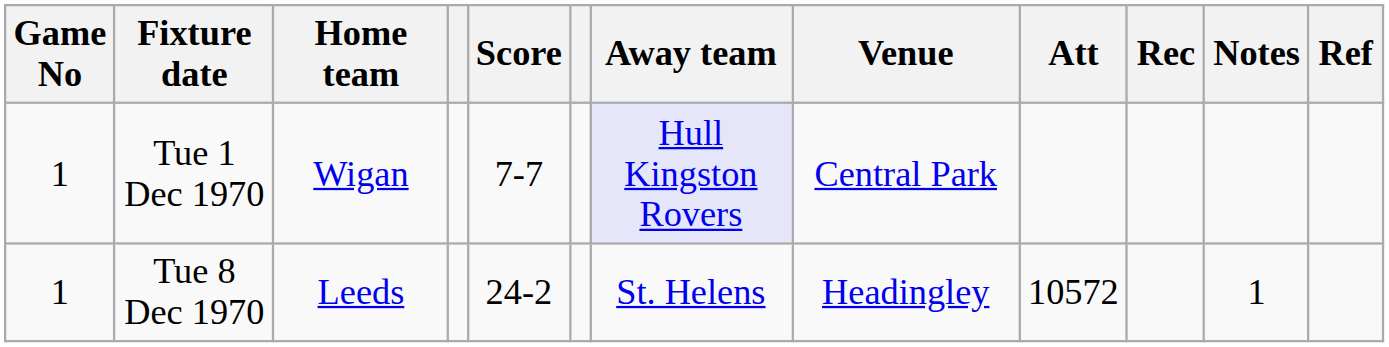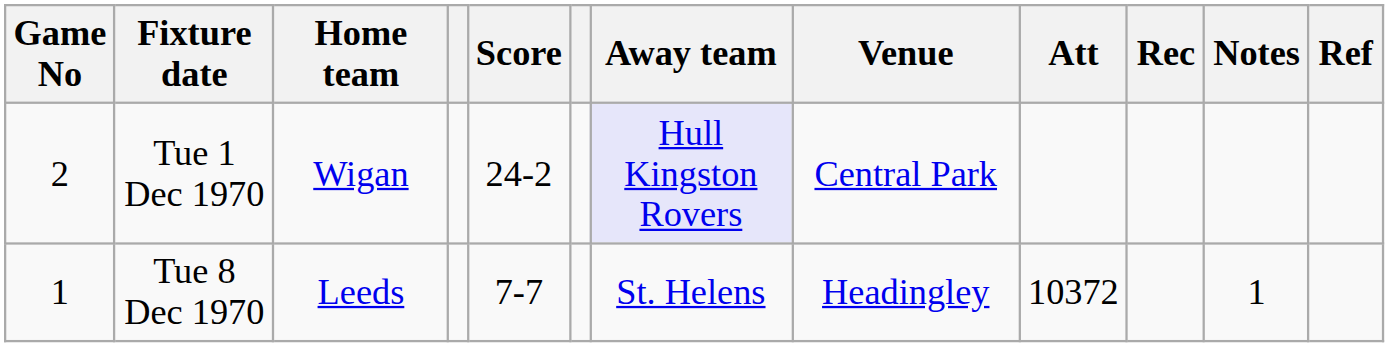 <table class="wikitable" style="text-align:center;">
 <tr>
 <th width=20 abbr="No">Game No</th>
 <th width=100 abbr="Date">Fixture date</th>
 <th width=150 abbr="Home team">Home team</th>
 <th width=5 abbr="space"></th>
 <th width=20 abbr="Score">Score</th>
 <th width=5 abbr="space"></th>
 <th width=150 abbr="Away team">Away team</th>
 <th width=150 abbr="Venue">Venue</th>
 <th width=30 abbr="Att">Att</th>
 <th width=30 abbr="Rec">Rec</th>
 <th width=20 abbr="Notes">Notes</th>
 <th width=30 abbr="Ref">Ref</th>
 </tr>
 <tr>
-<td>1</td>
+<td>2</td>
 <td>Tue 1 Dec 1970</td>
 <td><a href='#'>Wigan</a></td>
 <td></td>
-<td>7-7</td>
+<td>24-2</td>
 <td></td>
 <td style="background: lavender;"><a href='#'>Hull Kingston Rovers</a></td>
 <td><a href='#'>Central Park</a></td>
 <td></td>
 <td></td>
 <td></td>
 <td></td>
 </tr>
 <tr>
 <td>1</td>
 <td>Tue 8 Dec 1970</td>
 <td><a href='#'>Leeds</a></td>
 <td></td>
-<td>24-2</td>
+<td>7-7</td>
 <td></td>
 <td><a href='#'>St. Helens</a></td>
 <td><a href='#'>Headingley</a></td>
-<td>10572</td>
+<td>10372</td>
 <td></td>
 <td>1</td>
 <td></td>
 </tr>
 </table>
